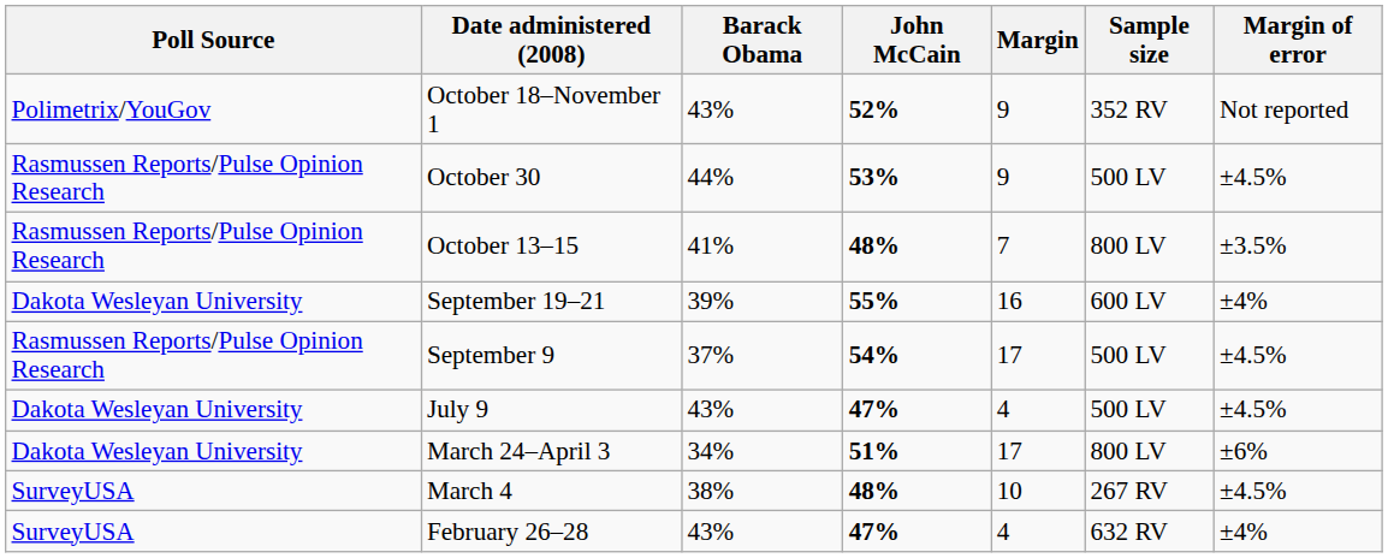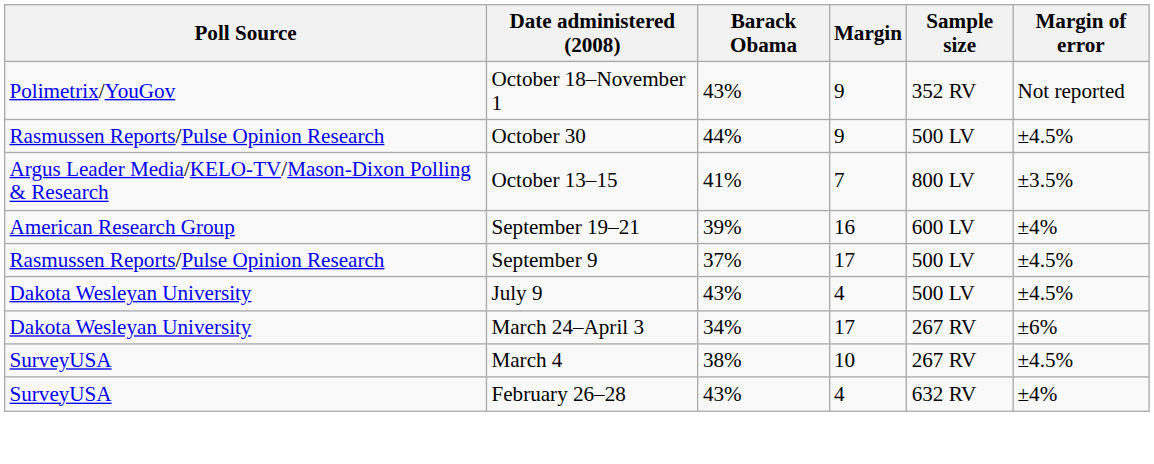 <table class="wikitable collapsible">
 <tr>
 <th>Poll Source</th>
 <th>Date administered (2008)</th>
 <th>Barack Obama</th>
-<th>John McCain</th>
 <th>Margin</th>
 <th>Sample size</th>
 <th>Margin of error</th>
 </tr>
 <tr>
 <td><a href='#'>Polimetrix</a>/<a href='#'>YouGov</a></td>
 <td>October 18–November 1</td>
 <td>43%</td>
-<td><strong>52%</strong></td>
 <td>9</td>
 <td>352 RV</td>
 <td>Not reported</td>
 </tr>
 <tr>
 <td><a href='#'>Rasmussen Reports</a>/<a href='#'>Pulse Opinion Research</a></td>
 <td>October 30</td>
 <td>44%</td>
-<td><strong>53%</strong></td>
 <td>9</td>
 <td>500 LV</td>
 <td>±4.5%</td>
 </tr>
 <tr>
-<td><a href='#'>Rasmussen Reports</a>/<a href='#'>Pulse Opinion Research</a></td>
+<td><a href='#'>Argus Leader Media</a>/<a href='#'>KELO-TV</a>/<a href='#'>Mason-Dixon Polling & Research</a></td>
 <td>October 13–15</td>
 <td>41%</td>
-<td><strong>48%</strong></td>
 <td>7</td>
 <td>800 LV</td>
 <td>±3.5%</td>
 </tr>
 <tr>
-<td><a href='#'>Dakota Wesleyan University</a></td>
+<td><a href='#'>American Research Group</a></td>
 <td>September 19–21</td>
 <td>39%</td>
-<td><strong>55%</strong></td>
 <td>16</td>
 <td>600 LV</td>
 <td>±4%</td>
 </tr>
 <tr>
 <td><a href='#'>Rasmussen Reports</a>/<a href='#'>Pulse Opinion Research</a></td>
 <td>September 9</td>
 <td>37%</td>
-<td><strong>54%</strong></td>
 <td>17</td>
 <td>500 LV</td>
 <td>±4.5%</td>
 </tr>
 <tr>
 <td><a href='#'>Dakota Wesleyan University</a></td>
 <td>July 9</td>
 <td>43%</td>
-<td><strong>47%</strong></td>
 <td>4</td>
 <td>500 LV</td>
 <td>±4.5%</td>
 </tr>
 <tr>
 <td><a href='#'>Dakota Wesleyan University</a></td>
 <td>March 24–April 3</td>
 <td>34%</td>
-<td><strong>51%</strong></td>
 <td>17</td>
-<td>800 LV</td>
+<td>267 RV</td>
 <td>±6%</td>
 </tr>
 <tr>
 <td><a href='#'>SurveyUSA</a></td>
 <td>March 4</td>
 <td>38%</td>
-<td><strong>48%</strong></td>
 <td>10</td>
 <td>267 RV</td>
 <td>±4.5%</td>
 </tr>
 <tr>
 <td><a href='#'>SurveyUSA</a></td>
 <td>February 26–28</td>
 <td>43%</td>
-<td><strong>47%</strong></td>
 <td>4</td>
 <td>632 RV</td>
 <td>±4%</td>
 </tr>
 </table>
